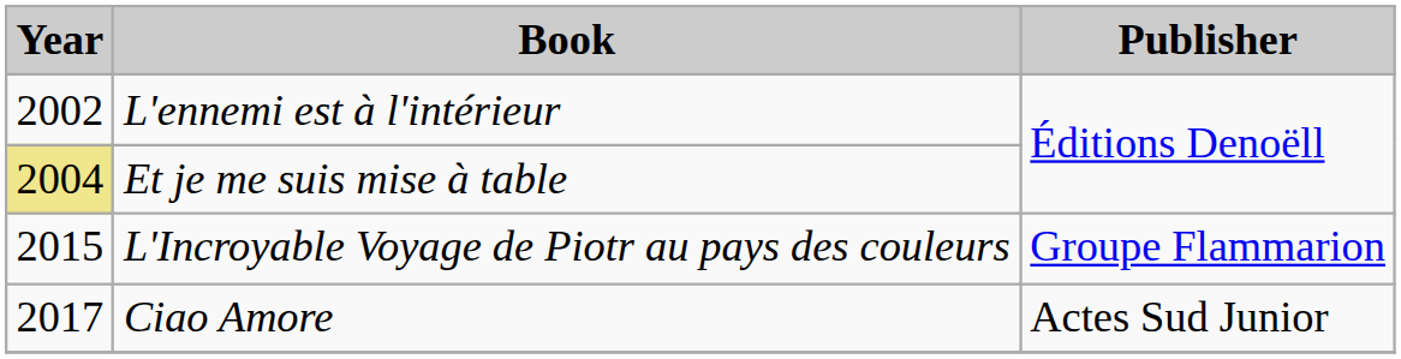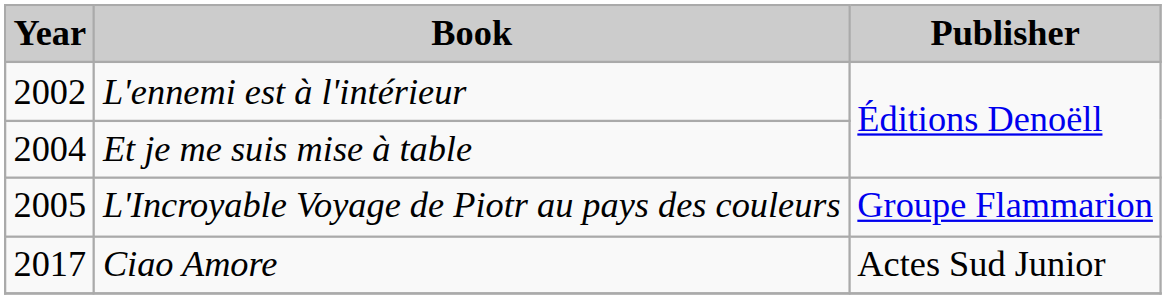 <table class="wikitable">
 <tr>
 <th style="background: #CCCCCC;">Year</th>
 <th style="background: #CCCCCC;">Book</th>
 <th style="background: #CCCCCC;">Publisher</th>
 </tr>
 <tr>
 <td>2002</td>
 <td><em>L'ennemi est à l'intérieur</em></td>
 <td rowspan=2><a href='#'>Éditions Denoëll</a></td>
 </tr>
 <tr>
-<td style="background: khaki;">2004</td>
+<td>2004</td>
 <td><em>Et je me suis mise à table</em></td>
 </tr>
 <tr>
-<td>2015</td>
+<td>2005</td>
 <td><em>L'Incroyable Voyage de Piotr au pays des couleurs</em></td>
 <td><a href='#'>Groupe Flammarion</a></td>
 </tr>
 <tr>
 <td>2017</td>
 <td><em>Ciao Amore</em></td>
 <td>Actes Sud Junior</td>
 </tr>
 <tr>
 </tr>
 </table>
